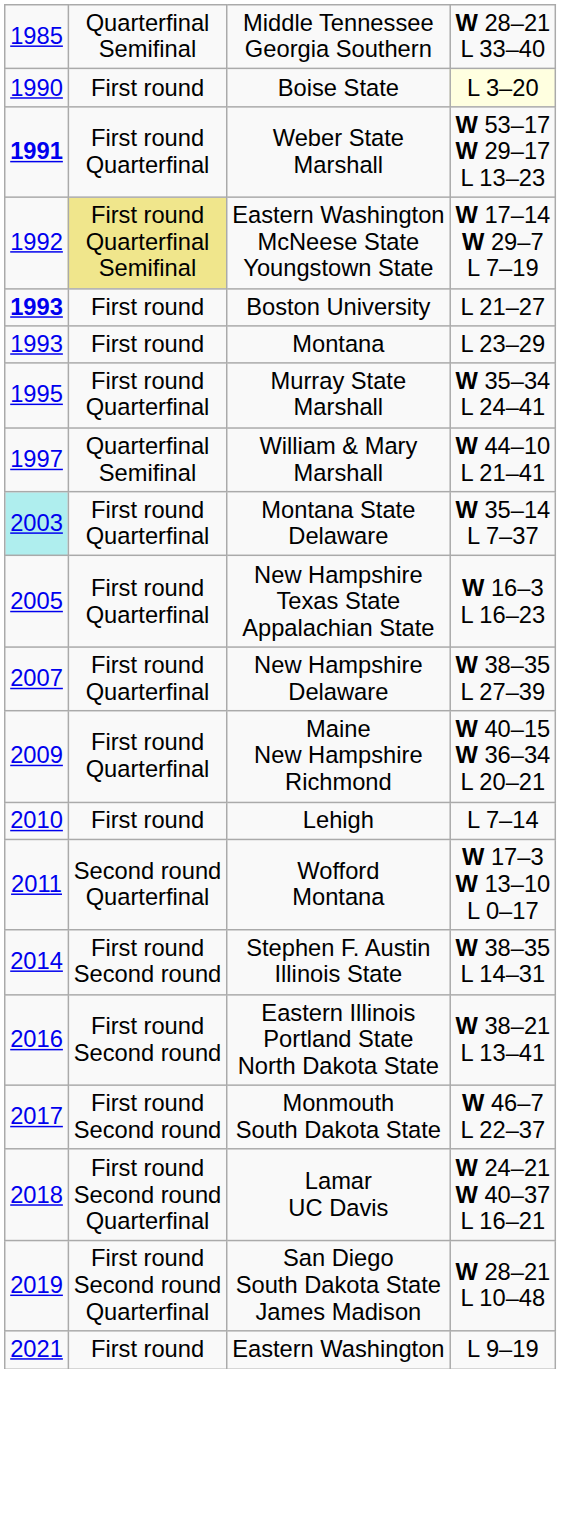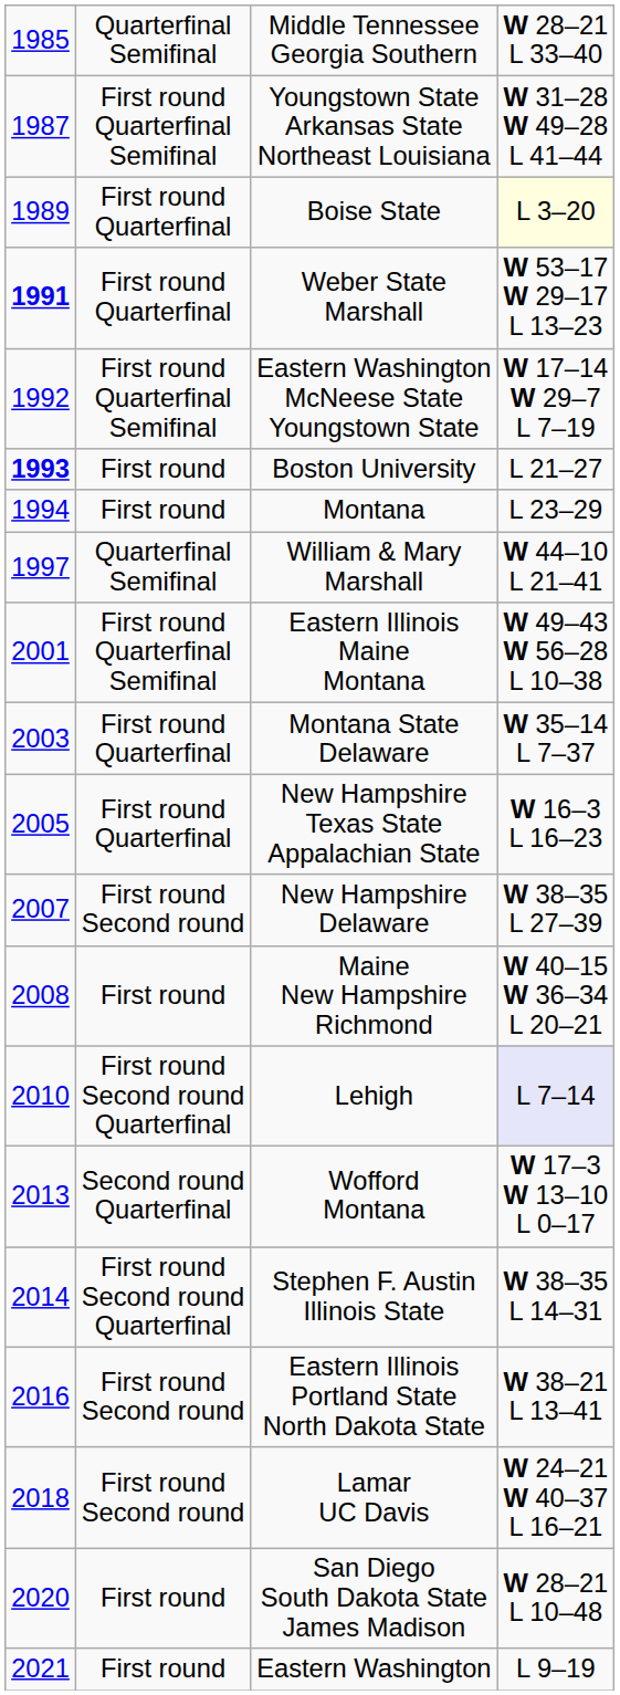 <table class="wikitable" style="text-align:center;">
 <tr>
 <td><a href='#'>1985</a></td>
 <td>Quarterfinal<br>Semifinal</td>
 <td>Middle Tennessee<br>Georgia Southern</td>
 <td><strong>W</strong> 28–21<br>L 33–40</td>
 </tr>
 <tr>
-<td><a href='#'>1990</a></td>
-<td>First round</td>
+<td><a href='#'>1987</a></td>
+<td>First round<br>Quarterfinal<br>Semifinal</td>
+<td>Youngstown State<br> Arkansas State<br>Northeast Louisiana</td>
+<td><strong>W</strong> 31–28<br><strong>W</strong> 49–28<br>L 41–44</td>
+</tr>
+<tr>
+<td><a href='#'>1989</a></td>
+<td>First round<br>Quarterfinal<br></td>
 <td>Boise State</td>
 <td style="background: lightyellow;">L 3–20</td>
 </tr>
 <tr>
 <td><strong><a href='#'>1991</a></strong></td>
 <td>First round<br>Quarterfinal</td>
 <td>Weber State<br>Marshall</td>
 <td><strong>W</strong> 53–17<br><strong>W</strong> 29–17<br>L 13–23</td>
 </tr>
 <tr>
 <td><a href='#'>1992</a></td>
-<td style="background: khaki;">First round<br>Quarterfinal<br>Semifinal</td>
+<td>First round<br>Quarterfinal<br>Semifinal</td>
 <td>Eastern Washington<br> McNeese State<br>Youngstown State</td>
 <td><strong>W</strong> 17–14<br><strong>W</strong> 29–7<br>L 7–19</td>
 </tr>
 <tr>
 <td><strong><a href='#'>1993</a></strong></td>
 <td>First round</td>
 <td>Boston University</td>
 <td>L 21–27</td>
 </tr>
 <tr>
-<td><a href='#'>1993</a></td>
+<td><a href='#'>1994</a></td>
 <td>First round</td>
 <td>Montana</td>
 <td>L 23–29</td>
-</tr>
-<tr>
-<td><a href='#'>1995</a></td>
-<td>First round<br>Quarterfinal</td>
-<td>Murray State<br>Marshall</td>
-<td><strong>W</strong> 35–34<br>L 24–41</td>
 </tr>
 <tr>
 <td><a href='#'>1997</a></td>
 <td>Quarterfinal<br>Semifinal</td>
 <td>William & Mary<br>Marshall</td>
 <td><strong>W</strong> 44–10<br>L 21–41</td>
 </tr>
 <tr>
-<td style="background: paleturquoise;"><a href='#'>2003</a></td>
+<td><a href='#'>2001</a></td>
+<td>First round<br>Quarterfinal<br>Semifinal</td>
+<td>Eastern Illinois<br>Maine<br>Montana</td>
+<td><strong>W</strong> 49–43<br><strong>W</strong> 56–28<br>L 10–38</td>
+</tr>
+<tr>
+<td><a href='#'>2003</a></td>
 <td>First round<br>Quarterfinal</td>
 <td>Montana State<br>Delaware</td>
 <td><strong>W</strong> 35–14<br>L 7–37</td>
 </tr>
 <tr>
 <td><a href='#'>2005</a></td>
 <td>First round<br>Quarterfinal</td>
 <td>New Hampshire<br> Texas State<br>Appalachian State</td>
 <td><strong>W</strong> 16–3<br>L 16–23</td>
 </tr>
 <tr>
 <td><a href='#'>2007</a></td>
-<td>First round<br>Quarterfinal</td>
+<td>First round<br>Second round</td>
 <td>New Hampshire<br>Delaware</td>
 <td><strong>W</strong> 38–35<br>L 27–39</td>
 </tr>
 <tr>
-<td><a href='#'>2009</a></td>
-<td>First round<br>Quarterfinal<br></td>
+<td><a href='#'>2008</a></td>
+<td>First round</td>
 <td>Maine<br>New Hampshire<br>Richmond</td>
 <td><strong>W</strong> 40–15<br><strong>W</strong> 36–34<br>L 20–21</td>
 </tr>
 <tr>
 <td><a href='#'>2010</a></td>
-<td>First round</td>
+<td>First round<br>Second round<br>Quarterfinal</td>
 <td>Lehigh</td>
-<td>L 7–14</td>
+<td style="background: lavender;">L 7–14</td>
 </tr>
 <tr>
-<td><a href='#'>2011</a></td>
+<td><a href='#'>2013</a></td>
 <td>Second round<br>Quarterfinal</td>
 <td>Wofford<br>Montana</td>
 <td><strong>W</strong> 17–3<br><strong>W</strong> 13–10<br>L 0–17</td>
 </tr>
 <tr>
 <td><a href='#'>2014</a></td>
-<td>First round<br>Second round</td>
+<td>First round<br>Second round<br>Quarterfinal</td>
 <td>Stephen F. Austin<br>Illinois State</td>
 <td><strong>W</strong> 38–35<br>L 14–31</td>
 </tr>
 <tr>
 <td><a href='#'>2016</a></td>
 <td>First round<br>Second round</td>
 <td>Eastern Illinois<br>Portland State<br>North Dakota State</td>
 <td><strong>W</strong> 38–21<br>L 13–41</td>
 </tr>
 <tr>
-<td><a href='#'>2017</a></td>
+<td><a href='#'>2018</a></td>
 <td>First round<br>Second round</td>
-<td>Monmouth<br>South Dakota State</td>
-<td><strong>W</strong> 46–7<br>L 22–37</td>
-</tr>
-<tr>
-<td><a href='#'>2018</a></td>
-<td>First round<br>Second round<br>Quarterfinal</td>
 <td>Lamar<br>UC Davis</td>
 <td><strong>W</strong> 24–21<br><strong>W</strong> 40–37<br>L 16–21</td>
 </tr>
 <tr>
-<td><a href='#'>2019</a></td>
-<td>First round<br>Second round<br>Quarterfinal</td>
+<td><a href='#'>2020</a></td>
+<td>First round</td>
 <td>San Diego<br>South Dakota State<br>James Madison</td>
 <td><strong>W</strong> 28–21<br>L 10–48</td>
 </tr>
 <tr>
 <td><a href='#'>2021</a></td>
 <td>First round</td>
 <td>Eastern Washington</td>
 <td>L 9–19</td>
 </tr>
 </table>
